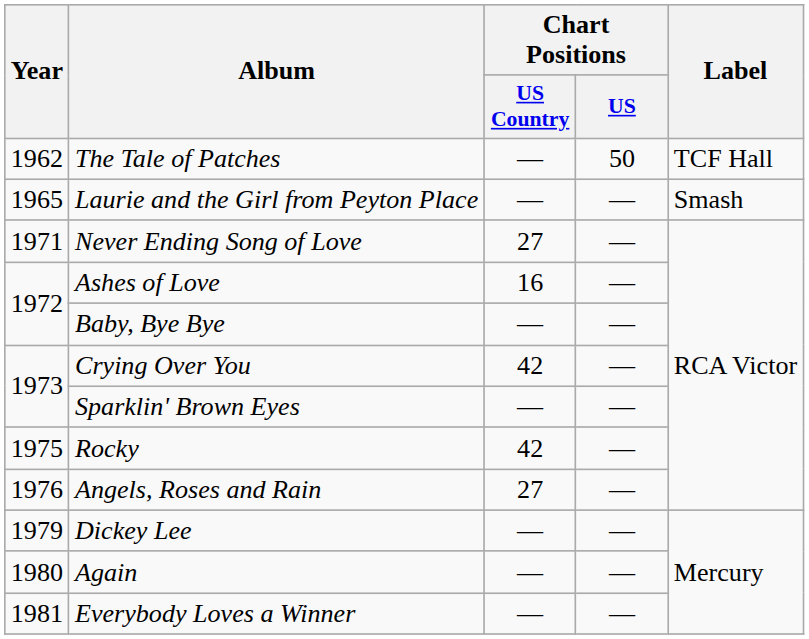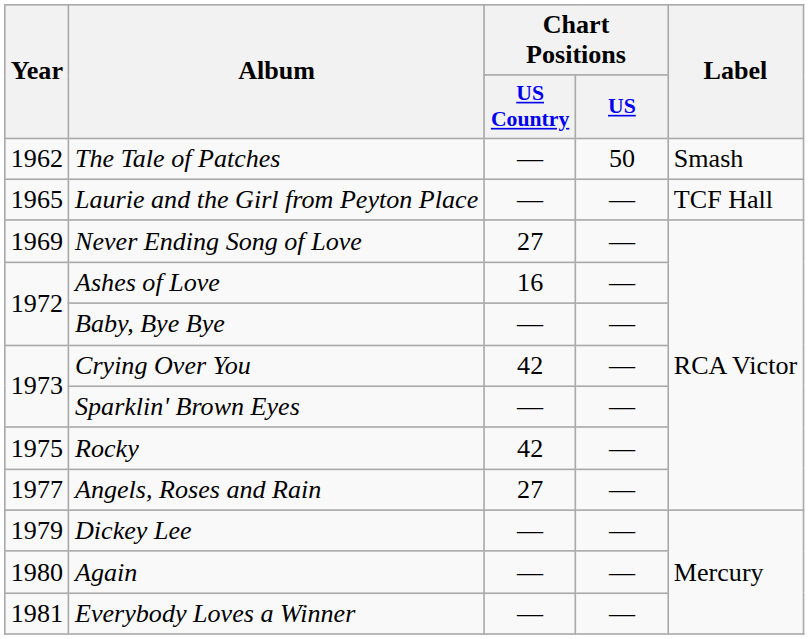 <table class="wikitable">
 <tr>
 <th rowspan="2">Year</th>
 <th rowspan="2">Album</th>
 <th colspan="2">Chart Positions</th>
 <th rowspan="2">Label</th>
 </tr>
 <tr style="font-size:smaller;">
 <th width="50"><a href='#'>US Country</a><br></th>
 <th width="50"><a href='#'>US</a></th>
 </tr>
 <tr>
 <td>1962</td>
 <td><em>The Tale of Patches</em></td>
 <td align="center">—</td>
 <td align="center">50</td>
-<td>TCF Hall</td>
+<td>Smash</td>
 </tr>
 <tr>
 <td>1965</td>
 <td><em>Laurie and the Girl from Peyton Place</em></td>
 <td align="center">—</td>
 <td align="center">—</td>
-<td>Smash</td>
+<td>TCF Hall</td>
 </tr>
 <tr>
-<td>1971</td>
+<td>1969</td>
 <td><em>Never Ending Song of Love</em></td>
 <td align="center">27</td>
 <td align="center">—</td>
 <td rowspan="7">RCA Victor</td>
 </tr>
 <tr>
 <td rowspan="2">1972</td>
 <td><em>Ashes of Love</em></td>
 <td align="center">16</td>
 <td align="center">—</td>
 </tr>
 <tr>
 <td><em>Baby, Bye Bye</em></td>
 <td align="center">—</td>
 <td align="center">—</td>
 </tr>
 <tr>
 <td rowspan="2">1973</td>
 <td><em>Crying Over You</em></td>
 <td align="center">42</td>
 <td align="center">—</td>
 </tr>
 <tr>
 <td><em>Sparklin' Brown Eyes</em></td>
 <td align="center">—</td>
 <td align="center">—</td>
 </tr>
 <tr>
 <td>1975</td>
 <td><em>Rocky</em></td>
 <td align="center">42</td>
 <td align="center">—</td>
 </tr>
 <tr>
-<td>1976</td>
+<td>1977</td>
 <td><em>Angels, Roses and Rain</em></td>
 <td align="center">27</td>
 <td align="center">—</td>
 </tr>
 <tr>
 <td>1979</td>
 <td><em>Dickey Lee</em></td>
 <td align="center">—</td>
 <td align="center">—</td>
 <td rowspan="3">Mercury</td>
 </tr>
 <tr>
 <td>1980</td>
 <td><em>Again</em></td>
 <td align="center">—</td>
 <td align="center">—</td>
 </tr>
 <tr>
 <td>1981</td>
 <td><em>Everybody Loves a Winner</em></td>
 <td align="center">—</td>
 <td align="center">—</td>
 </tr>
 </table>
